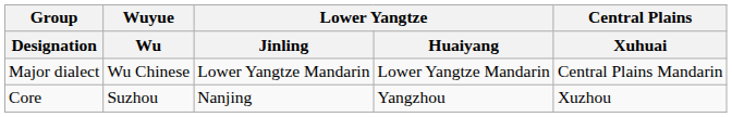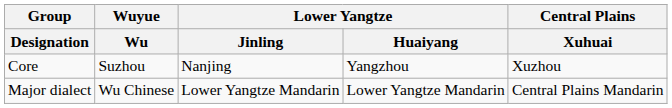 <table class="wikitable">
 <tr>
 <th>Group</th>
 <th>Wuyue</th>
 <th colspan=2>Lower Yangtze</th>
 <th>Central Plains</th>
 </tr>
 <tr>
 <th>Designation</th>
 <th>Wu</th>
 <th>Jinling</th>
 <th>Huaiyang</th>
 <th>Xuhuai</th>
 </tr>
 <tr>
+<td>Core</td>
+<td>Suzhou</td>
+<td>Nanjing</td>
+<td>Yangzhou</td>
+<td>Xuzhou</td>
+</tr>
+<tr>
 <td>Major dialect</td>
 <td>Wu Chinese</td>
 <td>Lower Yangtze Mandarin</td>
 <td>Lower Yangtze Mandarin</td>
 <td>Central Plains Mandarin</td>
 </tr>
-<tr>
-<td>Core</td>
-<td>Suzhou</td>
-<td>Nanjing</td>
-<td>Yangzhou</td>
-<td>Xuzhou</td>
-</tr>
 </table>
